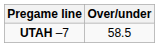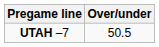 <table class="wikitable">
 <tr align="center">
 <th style=>Pregame line</th>
 <th style=>Over/under</th>
 </tr>
 <tr align="center">
 <td><strong>UTAH</strong> –7</td>
-<td>58.5</td>
+<td>50.5</td>
 </tr>
 </table>
